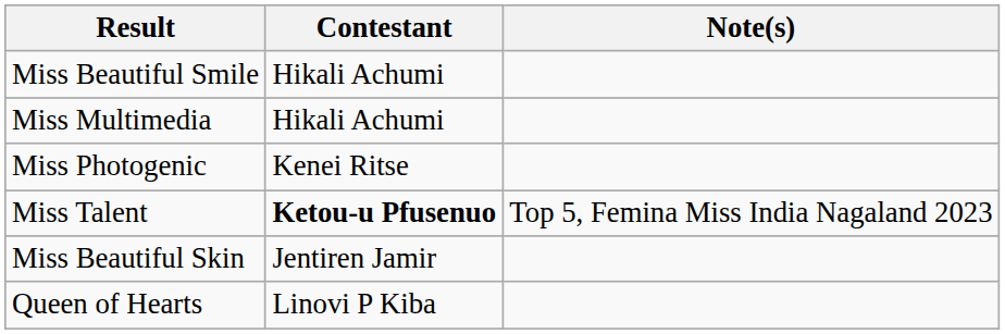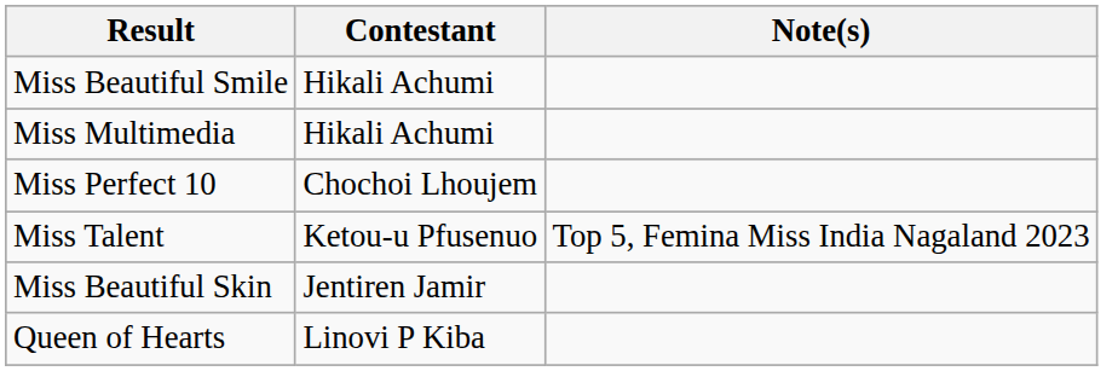 <table class="wikitable">
 <tr>
 <th>Result</th>
 <th>Contestant</th>
 <th>Note(s)</th>
 </tr>
 <tr>
 <td>Miss Beautiful Smile</td>
 <td>Hikali Achumi</td>
 <td></td>
 </tr>
 <tr>
 <td>Miss Multimedia</td>
 <td>Hikali Achumi</td>
 <td></td>
 </tr>
 <tr>
-<td>Miss Photogenic</td>
-<td>Kenei Ritse</td>
+<td>Miss Perfect 10</td>
+<td>Chochoi Lhoujem</td>
 <td></td>
 </tr>
 <tr>
 <td>Miss Talent</td>
-<td><strong>Ketou-u Pfusenuo</strong></td>
+<td>Ketou-u Pfusenuo</td>
 <td>Top 5, Femina Miss India Nagaland 2023</td>
 </tr>
 <tr>
 <td>Miss Beautiful Skin</td>
 <td>Jentiren Jamir</td>
 <td></td>
 </tr>
 <tr>
 <td>Queen of Hearts</td>
 <td>Linovi P Kiba</td>
 <td></td>
 </tr>
 </table>
